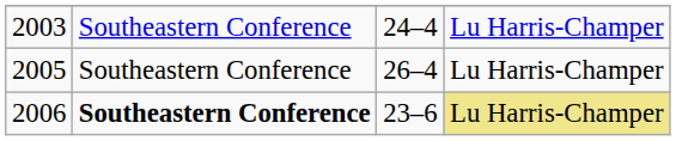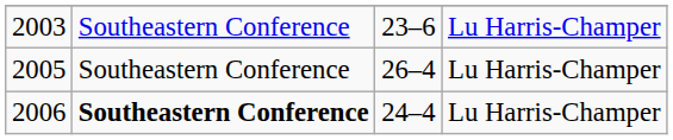 <table class="wikitable">
 <tr>
 </tr>
 <tr>
 <td>2003</td>
 <td><a href='#'>Southeastern Conference</a></td>
-<td>24–4</td>
+<td>23–6</td>
 <td><a href='#'>Lu Harris-Champer</a></td>
 </tr>
 <tr>
 <td>2005</td>
 <td>Southeastern Conference</td>
 <td>26–4</td>
 <td>Lu Harris-Champer</td>
 </tr>
 <tr>
 <td>2006</td>
 <td><strong>Southeastern Conference</strong></td>
-<td>23–6</td>
-<td style="background: khaki;">Lu Harris-Champer</td>
+<td>24–4</td>
+<td>Lu Harris-Champer</td>
 </tr>
 </table>
